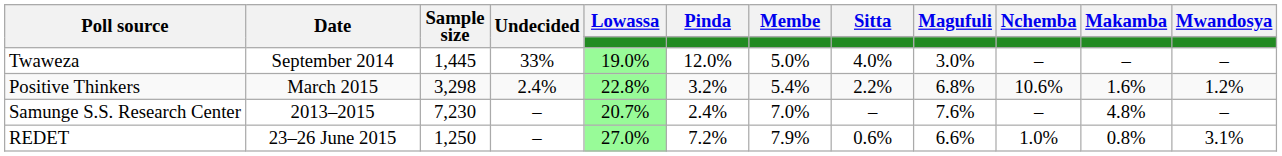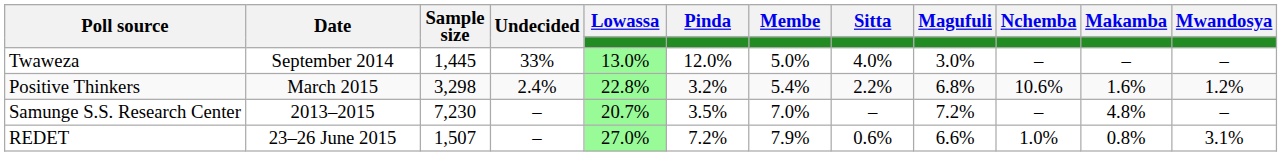 <table class="wikitable" style="text-align:center;font-size:95%;line-height:14px;">
 <tr style="background:lightgrey;">
 <th rowspan="2">Poll source</th>
 <th rowspan="2" style="width:135px;">Date</th>
 <th rowspan="2" style="width:50px;">Sample size</th>
 <th rowspan="2" style="width:60px;">Undecided</th>
 <th style="width:60px;"><a href='#'>Lowassa</a></th>
 <th style="width:60px;"><a href='#'>Pinda</a></th>
 <th style="width:60px;"><a href='#'>Membe</a></th>
 <th style="width:60px;"><a href='#'>Sitta</a></th>
 <th style="width:60px;"><a href='#'>Magufuli</a></th>
 <th style="width:60px;"><a href='#'>Nchemba</a></th>
 <th style="width:60px;"><a href='#'>Makamba</a></th>
 <th style="width:60px;"><a href='#'>Mwandosya</a></th>
 </tr>
 <tr>
 <td style="background-color:#228B22"></td>
 <td style="background-color:#228B22"></td>
 <td style="background-color:#228B22"></td>
 <td style="background-color:#228B22"></td>
 <td style="background-color:#228B22"></td>
 <td style="background-color:#228B22"></td>
 <td style="background-color:#228B22"></td>
 <td style="background-color:#228B22"></td>
 </tr>
 <tr style="background:white;">
 <td align=left>Twaweza</td>
 <td>September 2014</td>
 <td>1,445</td>
 <td>33%</td>
-<td bgcolor="#98FB98">19.0%</td>
+<td bgcolor="#98FB98">13.0%</td>
 <td>12.0%</td>
 <td>5.0%</td>
 <td>4.0%</td>
 <td>3.0%</td>
 <td>–</td>
 <td>–</td>
 <td>–</td>
 </tr>
 <tr>
 <td align=left>Positive Thinkers</td>
 <td>March 2015</td>
 <td>3,298</td>
 <td>2.4%</td>
 <td bgcolor="#98FB98">22.8%</td>
 <td>3.2%</td>
 <td>5.4%</td>
 <td>2.2%</td>
 <td>6.8%</td>
 <td>10.6%</td>
 <td>1.6%</td>
 <td>1.2%</td>
 </tr>
 <tr style="background:white;">
 <td align=left>Samunge S.S. Research Center</td>
 <td>2013–2015</td>
 <td>7,230</td>
 <td>–</td>
 <td bgcolor="#98FB98">20.7%</td>
-<td>2.4%</td>
+<td>3.5%</td>
 <td>7.0%</td>
 <td>–</td>
-<td>7.6%</td>
+<td>7.2%</td>
 <td>–</td>
 <td>4.8%</td>
 <td>–</td>
 </tr>
 <tr style="background:white;">
 <td align=left>REDET</td>
 <td>23–26 June 2015</td>
-<td>1,250</td>
+<td>1,507</td>
 <td>–</td>
 <td bgcolor="#98FB98">27.0%</td>
 <td>7.2%</td>
 <td>7.9%</td>
 <td>0.6%</td>
 <td>6.6%</td>
 <td>1.0%</td>
 <td>0.8%</td>
 <td>3.1%</td>
 </tr>
 </table>
